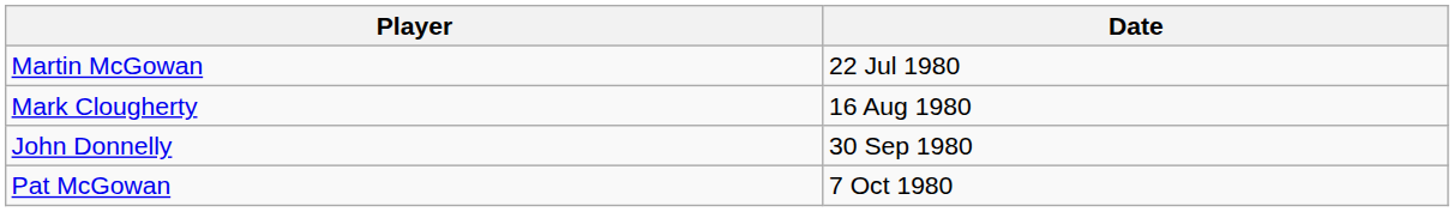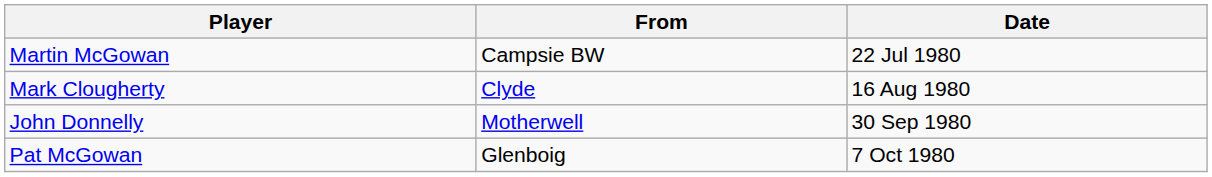 <table class="wikitable" style="text-align:center; font-size:95%;width:98%; text-align:left">
 <tr>
 <th>Player</th>
+<th>From</th>
 <th>Date</th>
 </tr>
 <tr>
 <td> <a href='#'>Martin McGowan</a></td>
+<td> Campsie BW</td>
 <td>22 Jul 1980</td>
 </tr>
 <tr>
 <td> <a href='#'>Mark Clougherty</a></td>
+<td> <a href='#'>Clyde</a></td>
 <td>16 Aug 1980</td>
 </tr>
 <tr>
 <td> <a href='#'>John Donnelly</a></td>
+<td> <a href='#'>Motherwell</a></td>
 <td>30 Sep 1980</td>
 </tr>
 <tr>
 <td> <a href='#'>Pat McGowan</a></td>
+<td> Glenboig</td>
 <td>7 Oct 1980</td>
 </tr>
 </table>
